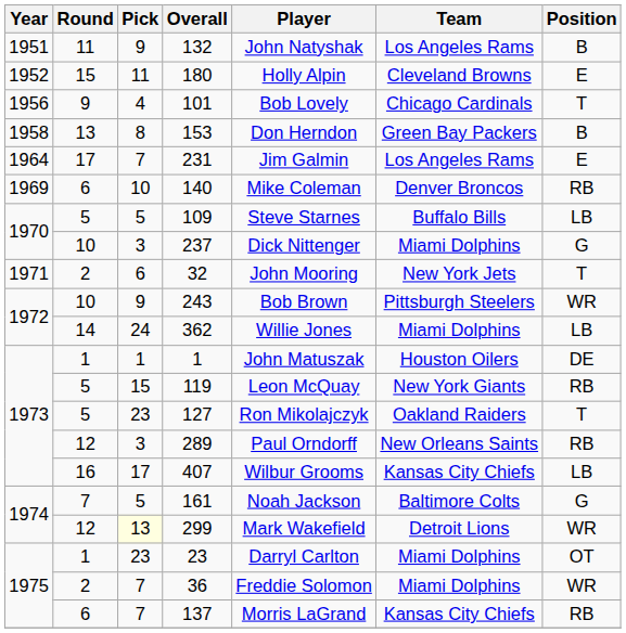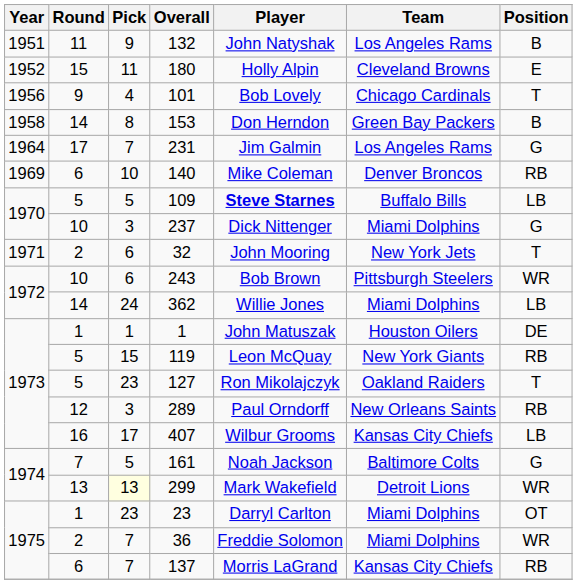 <table class="wikitable sortable" style="text-align: center;">
 <tr>
 <th>Year</th>
 <th>Round</th>
 <th>Pick</th>
 <th>Overall</th>
 <th>Player</th>
 <th>Team</th>
 <th>Position</th>
 </tr>
 <tr>
 <td>1951</td>
 <td>11</td>
 <td>9</td>
 <td>132</td>
 <td><a href='#'>John Natyshak</a></td>
 <td><a href='#'>Los Angeles Rams</a></td>
 <td>B</td>
 </tr>
 <tr>
 <td>1952</td>
 <td>15</td>
 <td>11</td>
 <td>180</td>
 <td><a href='#'>Holly Alpin</a></td>
 <td><a href='#'>Cleveland Browns</a></td>
 <td>E</td>
 </tr>
 <tr>
 <td>1956</td>
 <td>9</td>
 <td>4</td>
 <td>101</td>
 <td><a href='#'>Bob Lovely</a></td>
 <td><a href='#'>Chicago Cardinals</a></td>
 <td>T</td>
 </tr>
 <tr>
 <td>1958</td>
-<td>13</td>
+<td>14</td>
 <td>8</td>
 <td>153</td>
 <td><a href='#'>Don Herndon</a></td>
 <td><a href='#'>Green Bay Packers</a></td>
 <td>B</td>
 </tr>
 <tr>
 <td>1964</td>
 <td>17</td>
 <td>7</td>
 <td>231</td>
 <td><a href='#'>Jim Galmin</a></td>
 <td><a href='#'>Los Angeles Rams</a></td>
-<td>E</td>
+<td>G</td>
 </tr>
 <tr>
 <td>1969</td>
 <td>6</td>
 <td>10</td>
 <td>140</td>
 <td><a href='#'>Mike Coleman</a></td>
 <td><a href='#'>Denver Broncos</a></td>
 <td>RB</td>
 </tr>
 <tr>
 <td rowspan="2">1970</td>
 <td>5</td>
 <td>5</td>
 <td>109</td>
-<td><a href='#'>Steve Starnes</a></td>
+<td><strong><a href='#'>Steve Starnes</a></strong></td>
 <td><a href='#'>Buffalo Bills</a></td>
 <td>LB</td>
 </tr>
 <tr>
 <td>10</td>
 <td>3</td>
 <td>237</td>
 <td><a href='#'>Dick Nittenger</a></td>
 <td><a href='#'>Miami Dolphins</a></td>
 <td>G</td>
 </tr>
 <tr>
 <td>1971</td>
 <td>2</td>
 <td>6</td>
 <td>32</td>
 <td><a href='#'>John Mooring</a></td>
 <td><a href='#'>New York Jets</a></td>
 <td>T</td>
 </tr>
 <tr>
 <td rowspan="2">1972</td>
 <td>10</td>
-<td>9</td>
+<td>6</td>
 <td>243</td>
 <td><a href='#'>Bob Brown</a></td>
 <td><a href='#'>Pittsburgh Steelers</a></td>
 <td>WR</td>
 </tr>
 <tr>
 <td>14</td>
 <td>24</td>
 <td>362</td>
 <td><a href='#'>Willie Jones</a></td>
 <td><a href='#'>Miami Dolphins</a></td>
 <td>LB</td>
 </tr>
 <tr>
 <td rowspan="5">1973</td>
 <td>1</td>
 <td>1</td>
 <td>1</td>
 <td><a href='#'>John Matuszak</a></td>
 <td><a href='#'>Houston Oilers</a></td>
 <td>DE</td>
 </tr>
 <tr>
 <td>5</td>
 <td>15</td>
 <td>119</td>
 <td><a href='#'>Leon McQuay</a></td>
 <td><a href='#'>New York Giants</a></td>
 <td>RB</td>
 </tr>
 <tr>
 <td>5</td>
 <td>23</td>
 <td>127</td>
 <td><a href='#'>Ron Mikolajczyk</a></td>
 <td><a href='#'>Oakland Raiders</a></td>
 <td>T</td>
 </tr>
 <tr>
 <td>12</td>
 <td>3</td>
 <td>289</td>
 <td><a href='#'>Paul Orndorff</a></td>
 <td><a href='#'>New Orleans Saints</a></td>
 <td>RB</td>
 </tr>
 <tr>
 <td>16</td>
 <td>17</td>
 <td>407</td>
 <td><a href='#'>Wilbur Grooms</a></td>
 <td><a href='#'>Kansas City Chiefs</a></td>
 <td>LB</td>
 </tr>
 <tr>
 <td rowspan="2">1974</td>
 <td>7</td>
 <td>5</td>
 <td>161</td>
 <td><a href='#'>Noah Jackson</a></td>
 <td><a href='#'>Baltimore Colts</a></td>
 <td>G</td>
 </tr>
 <tr>
-<td>12</td>
+<td>13</td>
 <td style="background: lightyellow;">13</td>
 <td>299</td>
 <td><a href='#'>Mark Wakefield</a></td>
 <td><a href='#'>Detroit Lions</a></td>
 <td>WR</td>
 </tr>
 <tr>
 <td rowspan="3">1975</td>
 <td>1</td>
 <td>23</td>
 <td>23</td>
 <td><a href='#'>Darryl Carlton</a></td>
 <td><a href='#'>Miami Dolphins</a></td>
 <td>OT</td>
 </tr>
 <tr>
 <td>2</td>
 <td>7</td>
 <td>36</td>
 <td><a href='#'>Freddie Solomon</a></td>
 <td><a href='#'>Miami Dolphins</a></td>
 <td>WR</td>
 </tr>
 <tr>
 <td>6</td>
 <td>7</td>
 <td>137</td>
 <td><a href='#'>Morris LaGrand</a></td>
 <td><a href='#'>Kansas City Chiefs</a></td>
 <td>RB</td>
 </tr>
 <tr>
 </tr>
 </table>
